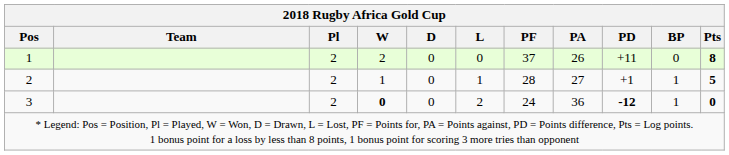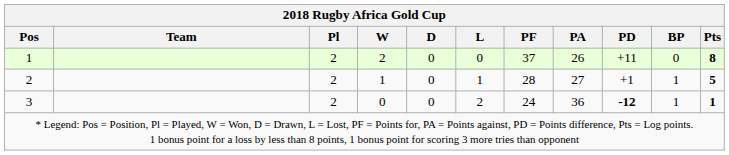 <table class="wikitable" style="text-align:center; font-size:90%; width:50%;">
 <tr>
 <th colspan="100" cellpadding="0" cellspacing="0"><strong>2018 Rugby Africa Gold Cup</strong></th>
 </tr>
 <tr>
 <th style="width:7%;">Pos</th>
 <th style="width:37%;">Team</th>
 <th style="width:7%;">Pl</th>
 <th style="width:7%;">W</th>
 <th style="width:7%;">D</th>
 <th style="width:7%;">L</th>
 <th style="width:7%;">PF</th>
 <th style="width:7%;">PA</th>
 <th style="width:7%;">PD</th>
 <th style="width:7%;">BP</th>
 <th style="width:7%;">Pts<br></th>
 </tr>
 <tr style="background:#E8FFD8;">
 <td>1</td>
 <td align=left></td>
 <td>2</td>
 <td>2</td>
 <td>0</td>
 <td>0</td>
 <td>37</td>
 <td>26</td>
 <td>+11</td>
 <td>0</td>
 <td><strong>8</strong></td>
 </tr>
 <tr>
 <td>2</td>
 <td align=left></td>
 <td>2</td>
 <td>1</td>
 <td>0</td>
 <td>1</td>
 <td>28</td>
 <td>27</td>
 <td>+1</td>
 <td>1</td>
 <td><strong>5</strong></td>
 </tr>
 <tr>
 <td>3</td>
 <td align=left></td>
 <td>2</td>
-<td><strong>0</strong></td>
+<td>0</td>
 <td>0</td>
 <td>2</td>
 <td>24</td>
 <td>36</td>
 <td><strong>-12</strong></td>
 <td>1</td>
-<td><strong>0</strong></td>
+<td><strong>1</strong></td>
 </tr>
 <tr>
 <td style="border:0px" colspan="100"><small>* Legend: Pos = Position, Pl = Played, W = Won, D = Drawn, L = Lost, PF = Points for, PA = Points against, PD = Points difference, Pts = Log points.</small> <br> <small> 1 bonus point for a loss by less than 8 points, 1 bonus point for scoring 3 more tries than opponent</small></td>
 </tr>
 </table>
